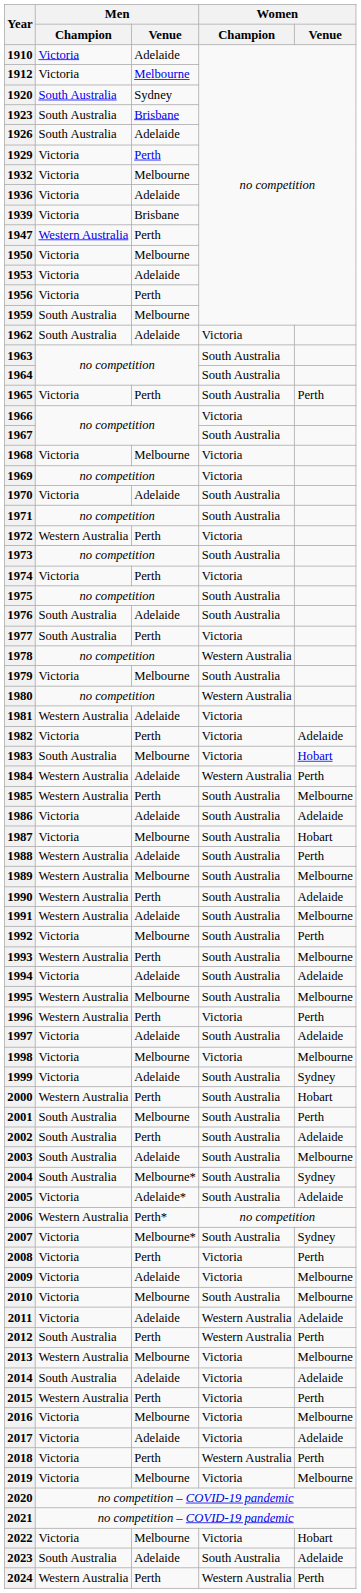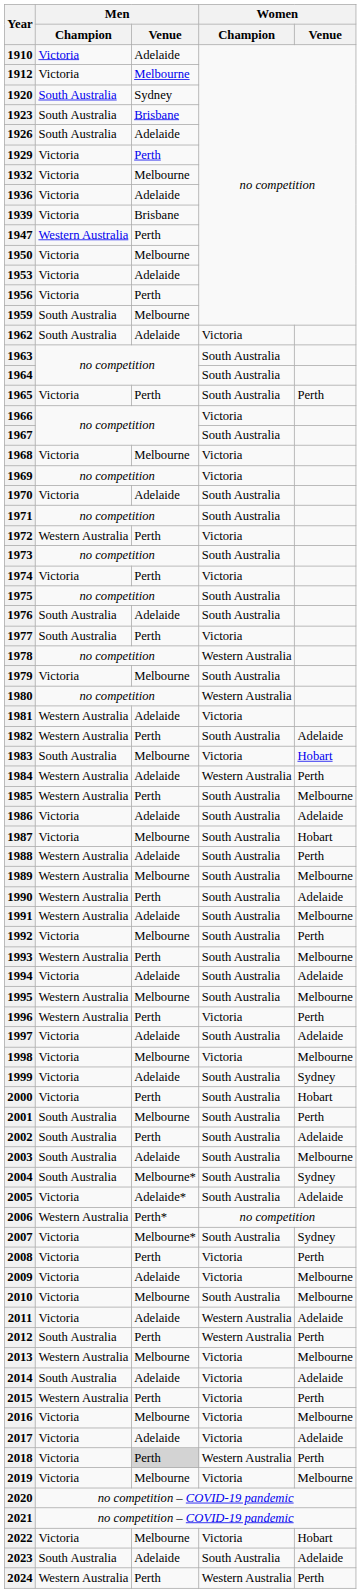 <table class=wikitable>
 <tr>
 <th rowspan=2>Year</th>
 <th colspan=2>Men</th>
 <th colspan=2>Women</th>
 </tr>
 <tr>
 <th>Champion</th>
 <th>Venue</th>
 <th>Champion</th>
 <th>Venue</th>
 </tr>
 <tr>
 <th>1910</th>
 <td><a href='#'>Victoria</a></td>
 <td>Adelaide</td>
 <td align=center colspan=2 rowspan=14><em>no competition</em></td>
 </tr>
 <tr>
 <th>1912</th>
 <td>Victoria</td>
 <td><a href='#'>Melbourne</a></td>
 </tr>
 <tr>
 <th>1920</th>
 <td><a href='#'>South Australia</a></td>
 <td>Sydney</td>
 </tr>
 <tr>
 <th>1923</th>
 <td>South Australia</td>
 <td><a href='#'>Brisbane</a></td>
 </tr>
 <tr>
 <th>1926</th>
 <td>South Australia</td>
 <td>Adelaide</td>
 </tr>
 <tr>
 <th>1929</th>
 <td>Victoria</td>
 <td><a href='#'>Perth</a></td>
 </tr>
 <tr>
 <th>1932</th>
 <td>Victoria</td>
 <td>Melbourne</td>
 </tr>
 <tr>
 <th>1936</th>
 <td>Victoria</td>
 <td>Adelaide</td>
 </tr>
 <tr>
 <th>1939</th>
 <td>Victoria</td>
 <td>Brisbane</td>
 </tr>
 <tr>
 <th>1947</th>
 <td><a href='#'>Western Australia</a></td>
 <td>Perth</td>
 </tr>
 <tr>
 <th>1950</th>
 <td>Victoria</td>
 <td>Melbourne</td>
 </tr>
 <tr>
 <th>1953</th>
 <td>Victoria</td>
 <td>Adelaide</td>
 </tr>
 <tr>
 <th>1956</th>
 <td>Victoria</td>
 <td>Perth</td>
 </tr>
 <tr>
 <th>1959</th>
 <td>South Australia</td>
 <td>Melbourne</td>
 </tr>
 <tr>
 <th>1962</th>
 <td>South Australia</td>
 <td>Adelaide</td>
 <td>Victoria</td>
 <td></td>
 </tr>
 <tr>
 <th>1963</th>
 <td align=center colspan=2 rowspan=2><em>no competition</em></td>
 <td>South Australia</td>
 <td></td>
 </tr>
 <tr>
 <th>1964</th>
 <td>South Australia</td>
 <td></td>
 </tr>
 <tr>
 <th>1965</th>
 <td>Victoria</td>
 <td>Perth</td>
 <td>South Australia</td>
 <td>Perth</td>
 </tr>
 <tr>
 <th>1966</th>
 <td align=center colspan=2 rowspan=2><em>no competition</em></td>
 <td>Victoria</td>
 <td></td>
 </tr>
 <tr>
 <th>1967</th>
 <td>South Australia</td>
 <td></td>
 </tr>
 <tr>
 <th>1968</th>
 <td>Victoria</td>
 <td>Melbourne</td>
 <td>Victoria</td>
 <td></td>
 </tr>
 <tr>
 <th>1969</th>
 <td align=center colspan=2><em>no competition</em></td>
 <td>Victoria</td>
 <td></td>
 </tr>
 <tr>
 <th>1970</th>
 <td>Victoria</td>
 <td>Adelaide</td>
 <td>South Australia</td>
 <td></td>
 </tr>
 <tr>
 <th>1971</th>
 <td align=center colspan=2><em>no competition</em></td>
 <td>South Australia</td>
 <td></td>
 </tr>
 <tr>
 <th>1972</th>
 <td>Western Australia</td>
 <td>Perth</td>
 <td>Victoria</td>
 <td></td>
 </tr>
 <tr>
 <th>1973</th>
 <td align=center colspan=2><em>no competition</em></td>
 <td>South Australia</td>
 <td></td>
 </tr>
 <tr>
 <th>1974</th>
 <td>Victoria</td>
 <td>Perth</td>
 <td>Victoria</td>
 <td></td>
 </tr>
 <tr>
 <th>1975</th>
 <td align=center colspan=2><em>no competition</em></td>
 <td>South Australia</td>
 <td></td>
 </tr>
 <tr>
 <th>1976</th>
 <td>South Australia</td>
 <td>Adelaide</td>
 <td>South Australia</td>
 <td></td>
 </tr>
 <tr>
 <th>1977</th>
 <td>South Australia</td>
 <td>Perth</td>
 <td>Victoria</td>
 <td></td>
 </tr>
 <tr>
 <th>1978</th>
 <td align=center colspan=2><em>no competition</em></td>
 <td>Western Australia</td>
 <td></td>
 </tr>
 <tr>
 <th>1979</th>
 <td>Victoria</td>
 <td>Melbourne</td>
 <td>South Australia</td>
 <td></td>
 </tr>
 <tr>
 <th>1980</th>
 <td align=center colspan=2><em>no competition</em></td>
 <td>Western Australia</td>
 <td></td>
 </tr>
 <tr>
 <th>1981</th>
 <td>Western Australia</td>
 <td>Adelaide</td>
 <td>Victoria</td>
 <td></td>
 </tr>
 <tr>
 <th>1982</th>
-<td>Victoria</td>
+<td>Western Australia</td>
 <td>Perth</td>
-<td>Victoria</td>
+<td>South Australia</td>
 <td>Adelaide</td>
 </tr>
 <tr>
 <th>1983</th>
 <td>South Australia</td>
 <td>Melbourne</td>
 <td>Victoria</td>
 <td><a href='#'>Hobart</a></td>
 </tr>
 <tr>
 <th>1984</th>
 <td>Western Australia</td>
 <td>Adelaide</td>
 <td>Western Australia</td>
 <td>Perth</td>
 </tr>
 <tr>
 <th>1985</th>
 <td>Western Australia</td>
 <td>Perth</td>
 <td>South Australia</td>
 <td>Melbourne</td>
 </tr>
 <tr>
 <th>1986</th>
 <td>Victoria</td>
 <td>Adelaide</td>
 <td>South Australia</td>
 <td>Adelaide</td>
 </tr>
 <tr>
 <th>1987</th>
 <td>Victoria</td>
 <td>Melbourne</td>
 <td>South Australia</td>
 <td>Hobart</td>
 </tr>
 <tr>
 <th>1988</th>
 <td>Western Australia</td>
 <td>Adelaide</td>
 <td>South Australia</td>
 <td>Perth</td>
 </tr>
 <tr>
 <th>1989</th>
 <td>Western Australia</td>
 <td>Melbourne</td>
 <td>South Australia</td>
 <td>Melbourne</td>
 </tr>
 <tr>
 <th>1990</th>
 <td>Western Australia</td>
 <td>Perth</td>
 <td>South Australia</td>
 <td>Adelaide</td>
 </tr>
 <tr>
 <th>1991</th>
 <td>Western Australia</td>
 <td>Adelaide</td>
 <td>South Australia</td>
 <td>Melbourne</td>
 </tr>
 <tr>
 <th>1992</th>
 <td>Victoria</td>
 <td>Melbourne</td>
 <td>South Australia</td>
 <td>Perth</td>
 </tr>
 <tr>
 <th>1993</th>
 <td>Western Australia</td>
 <td>Perth</td>
 <td>South Australia</td>
 <td>Melbourne</td>
 </tr>
 <tr>
 <th>1994</th>
 <td>Victoria</td>
 <td>Adelaide</td>
 <td>South Australia</td>
 <td>Adelaide</td>
 </tr>
 <tr>
 <th>1995</th>
 <td>Western Australia</td>
 <td>Melbourne</td>
 <td>South Australia</td>
 <td>Melbourne</td>
 </tr>
 <tr>
 <th>1996</th>
 <td>Western Australia</td>
 <td>Perth</td>
 <td>Victoria</td>
 <td>Perth</td>
 </tr>
 <tr>
 <th>1997</th>
 <td>Victoria</td>
 <td>Adelaide</td>
 <td>South Australia</td>
 <td>Adelaide</td>
 </tr>
 <tr>
 <th>1998</th>
 <td>Victoria</td>
 <td>Melbourne</td>
 <td>Victoria</td>
 <td>Melbourne</td>
 </tr>
 <tr>
 <th>1999</th>
 <td>Victoria</td>
 <td>Adelaide</td>
 <td>South Australia</td>
 <td>Sydney</td>
 </tr>
 <tr>
 <th>2000</th>
-<td>Western Australia</td>
+<td>Victoria</td>
 <td>Perth</td>
 <td>South Australia</td>
 <td>Hobart</td>
 </tr>
 <tr>
 <th>2001</th>
 <td>South Australia</td>
 <td>Melbourne</td>
 <td>South Australia</td>
 <td>Perth</td>
 </tr>
 <tr>
 <th>2002</th>
 <td>South Australia</td>
 <td>Perth</td>
 <td>South Australia</td>
 <td>Adelaide</td>
 </tr>
 <tr>
 <th>2003</th>
 <td>South Australia</td>
 <td>Adelaide</td>
 <td>South Australia</td>
 <td>Melbourne</td>
 </tr>
 <tr>
 <th>2004</th>
 <td>South Australia</td>
 <td>Melbourne*</td>
 <td>South Australia</td>
 <td>Sydney</td>
 </tr>
 <tr>
 <th>2005</th>
 <td>Victoria</td>
 <td>Adelaide*</td>
 <td>South Australia</td>
 <td>Adelaide</td>
 </tr>
 <tr>
 <th>2006</th>
 <td>Western Australia</td>
 <td>Perth*</td>
 <td align=center colspan=2><em>no competition</em></td>
 </tr>
 <tr>
 <th>2007</th>
 <td>Victoria</td>
 <td>Melbourne*</td>
 <td>South Australia</td>
 <td>Sydney</td>
 </tr>
 <tr>
 <th>2008</th>
 <td>Victoria</td>
 <td>Perth</td>
 <td>Victoria</td>
 <td>Perth</td>
 </tr>
 <tr>
 <th>2009</th>
 <td>Victoria</td>
 <td>Adelaide</td>
 <td>Victoria</td>
 <td>Melbourne</td>
 </tr>
 <tr>
 <th>2010</th>
 <td>Victoria</td>
 <td>Melbourne</td>
 <td>South Australia</td>
 <td>Melbourne</td>
 </tr>
 <tr>
 <th>2011</th>
 <td>Victoria</td>
 <td>Adelaide</td>
 <td>Western Australia</td>
 <td>Adelaide</td>
 </tr>
 <tr>
 <th>2012</th>
 <td>South Australia</td>
 <td>Perth</td>
 <td>Western Australia</td>
 <td>Perth</td>
 </tr>
 <tr>
 <th>2013</th>
 <td>Western Australia</td>
 <td>Melbourne</td>
 <td>Victoria</td>
 <td>Melbourne</td>
 </tr>
 <tr>
 <th>2014</th>
 <td>South Australia</td>
 <td>Adelaide</td>
 <td>Victoria</td>
 <td>Adelaide</td>
 </tr>
 <tr>
 <th>2015</th>
 <td>Western Australia</td>
 <td>Perth</td>
 <td>Victoria</td>
 <td>Perth</td>
 </tr>
 <tr>
 <th>2016</th>
 <td>Victoria</td>
 <td>Melbourne</td>
 <td>Victoria</td>
 <td>Melbourne</td>
 </tr>
 <tr>
 <th>2017</th>
 <td>Victoria</td>
 <td>Adelaide</td>
 <td>Victoria</td>
 <td>Adelaide</td>
 </tr>
 <tr>
 <th>2018</th>
 <td>Victoria</td>
-<td>Perth</td>
+<td style="background: lightgrey;">Perth</td>
 <td>Western Australia</td>
 <td>Perth</td>
 </tr>
 <tr>
 <th>2019</th>
 <td>Victoria</td>
 <td>Melbourne</td>
 <td>Victoria</td>
 <td>Melbourne</td>
 </tr>
 <tr>
 <th>2020</th>
 <td colspan=4 align=center><em>no competition – <a href='#'>COVID-19 pandemic</a></em></td>
 </tr>
 <tr>
 <th>2021</th>
 <td colspan=4 align=center><em>no competition – <a href='#'>COVID-19 pandemic</a></em></td>
 </tr>
 <tr>
 <th>2022</th>
 <td>Victoria</td>
 <td>Melbourne</td>
 <td>Victoria</td>
 <td>Hobart</td>
 </tr>
 <tr>
 <th>2023</th>
 <td>South Australia</td>
 <td>Adelaide</td>
 <td>South Australia</td>
 <td>Adelaide</td>
 </tr>
 <tr>
 <th>2024</th>
 <td>Western Australia</td>
 <td>Perth</td>
 <td>Western Australia</td>
 <td>Perth</td>
 </tr>
 </table>
